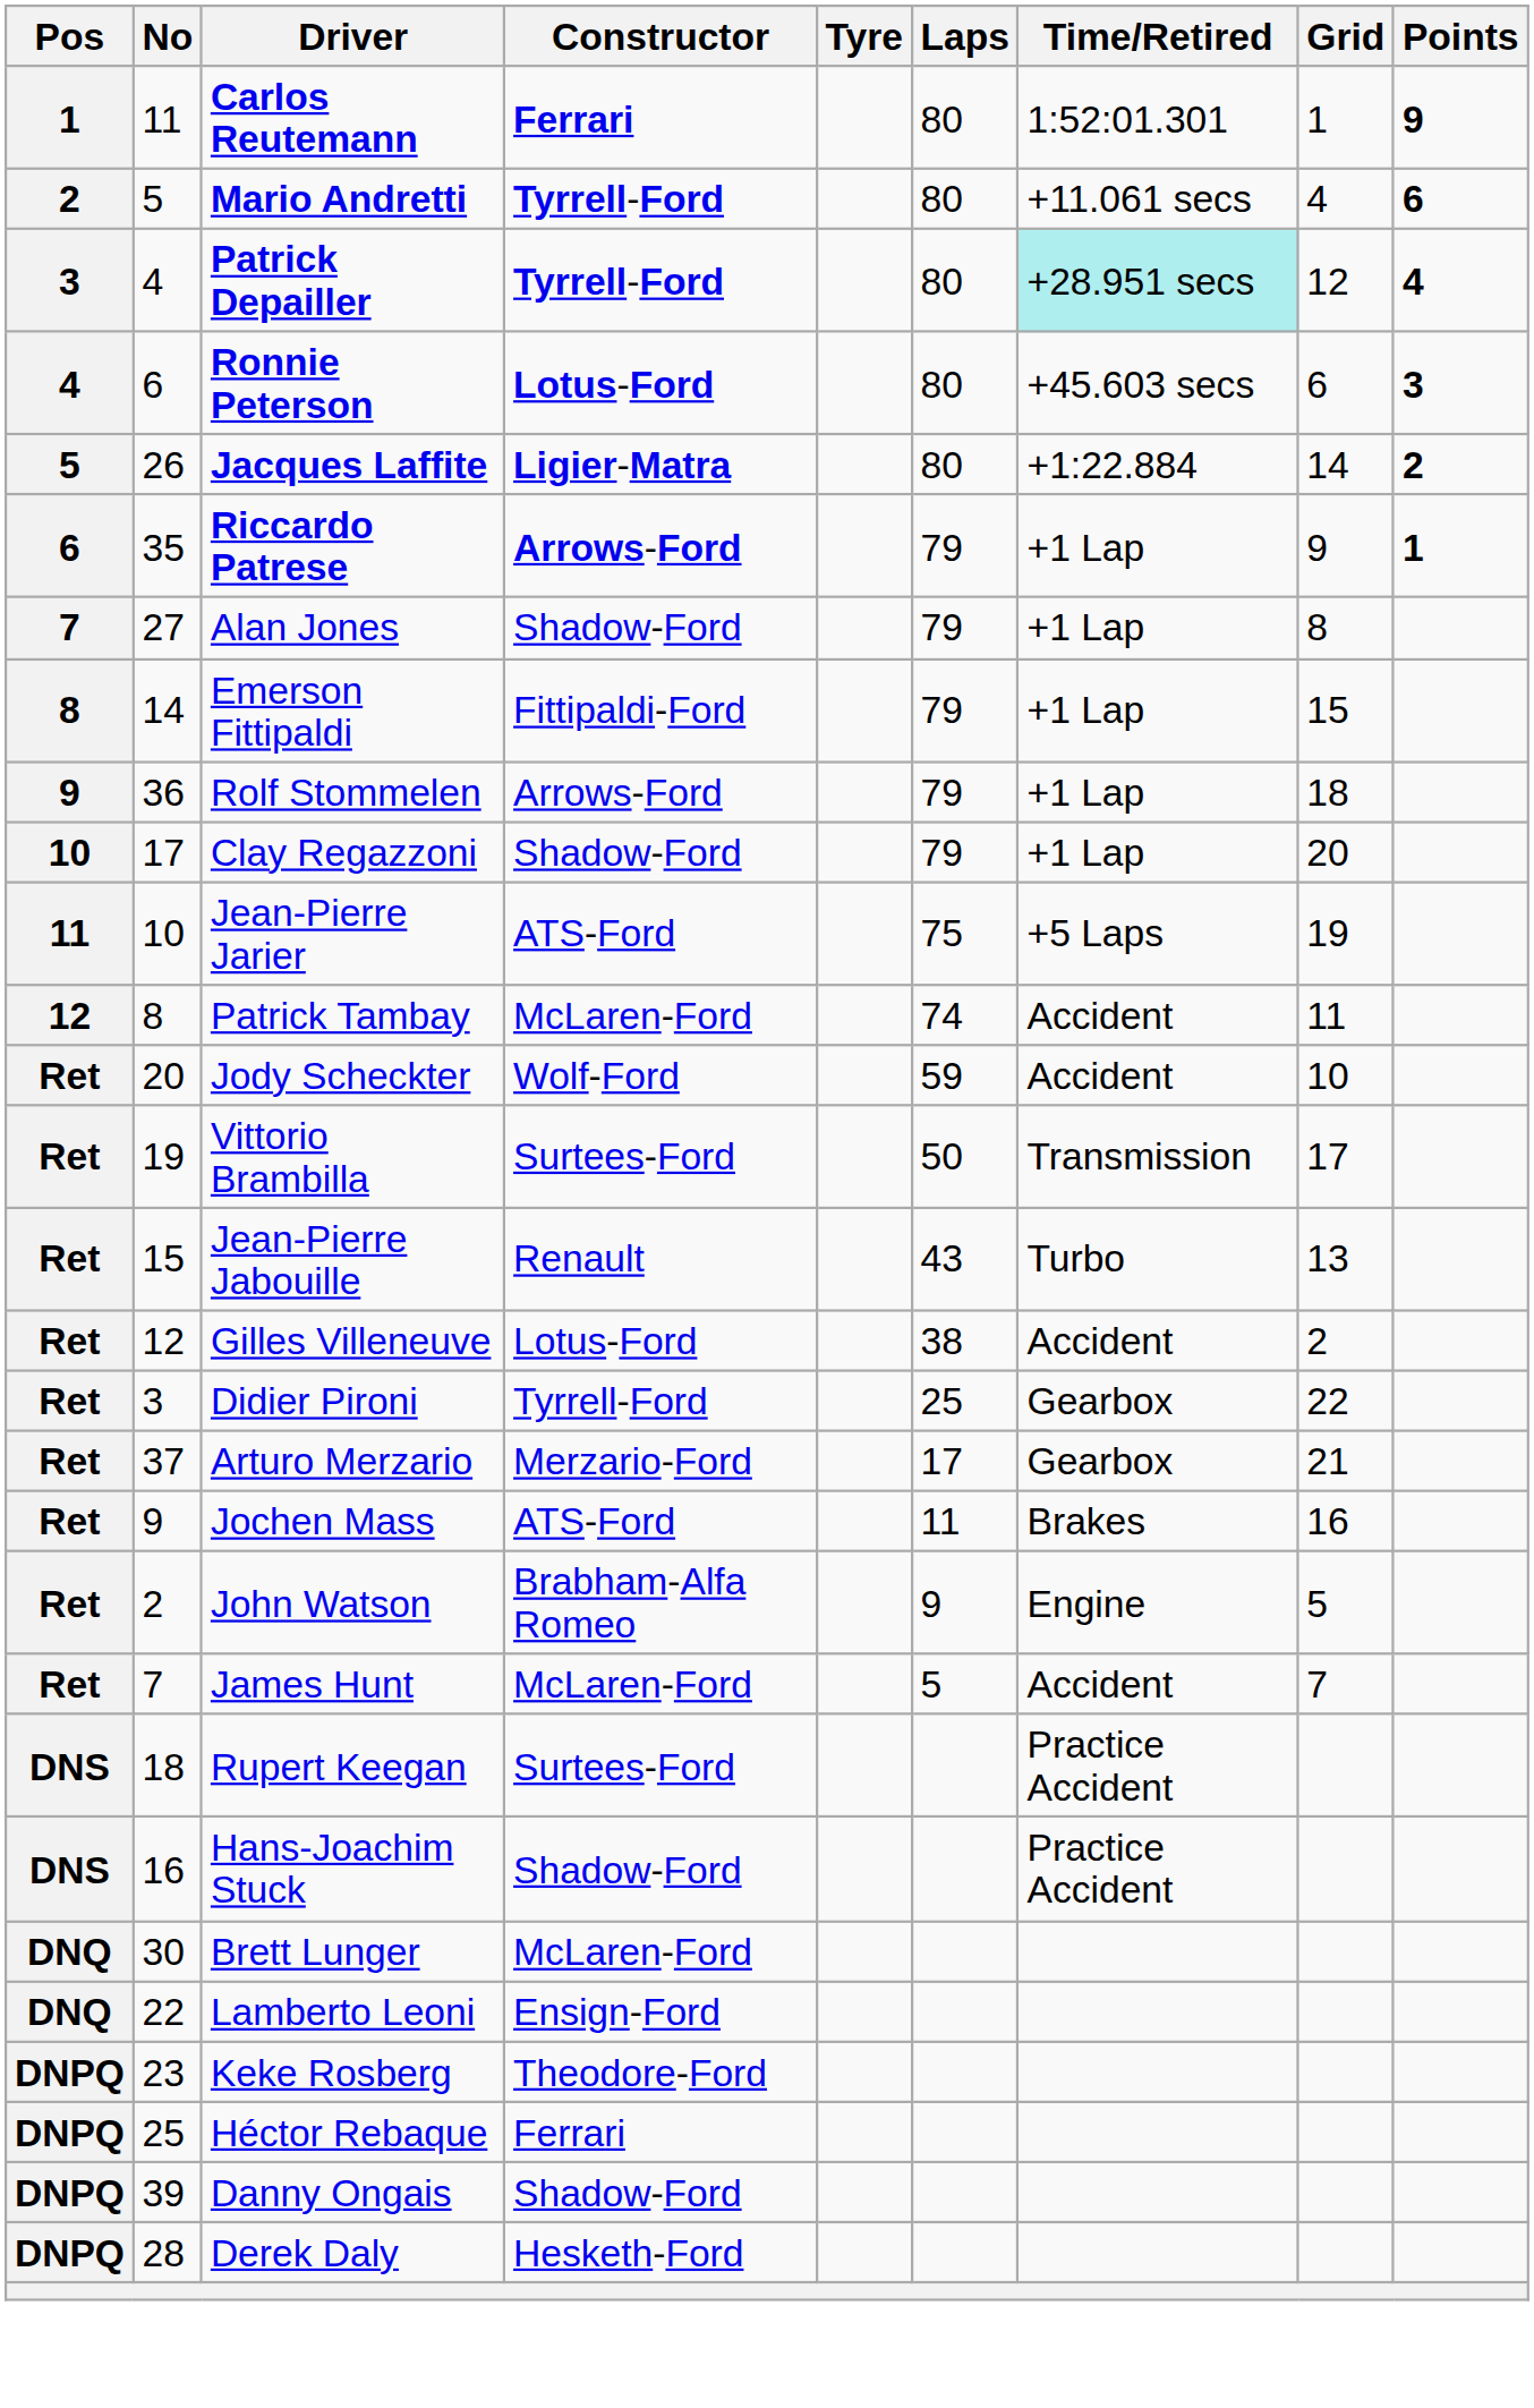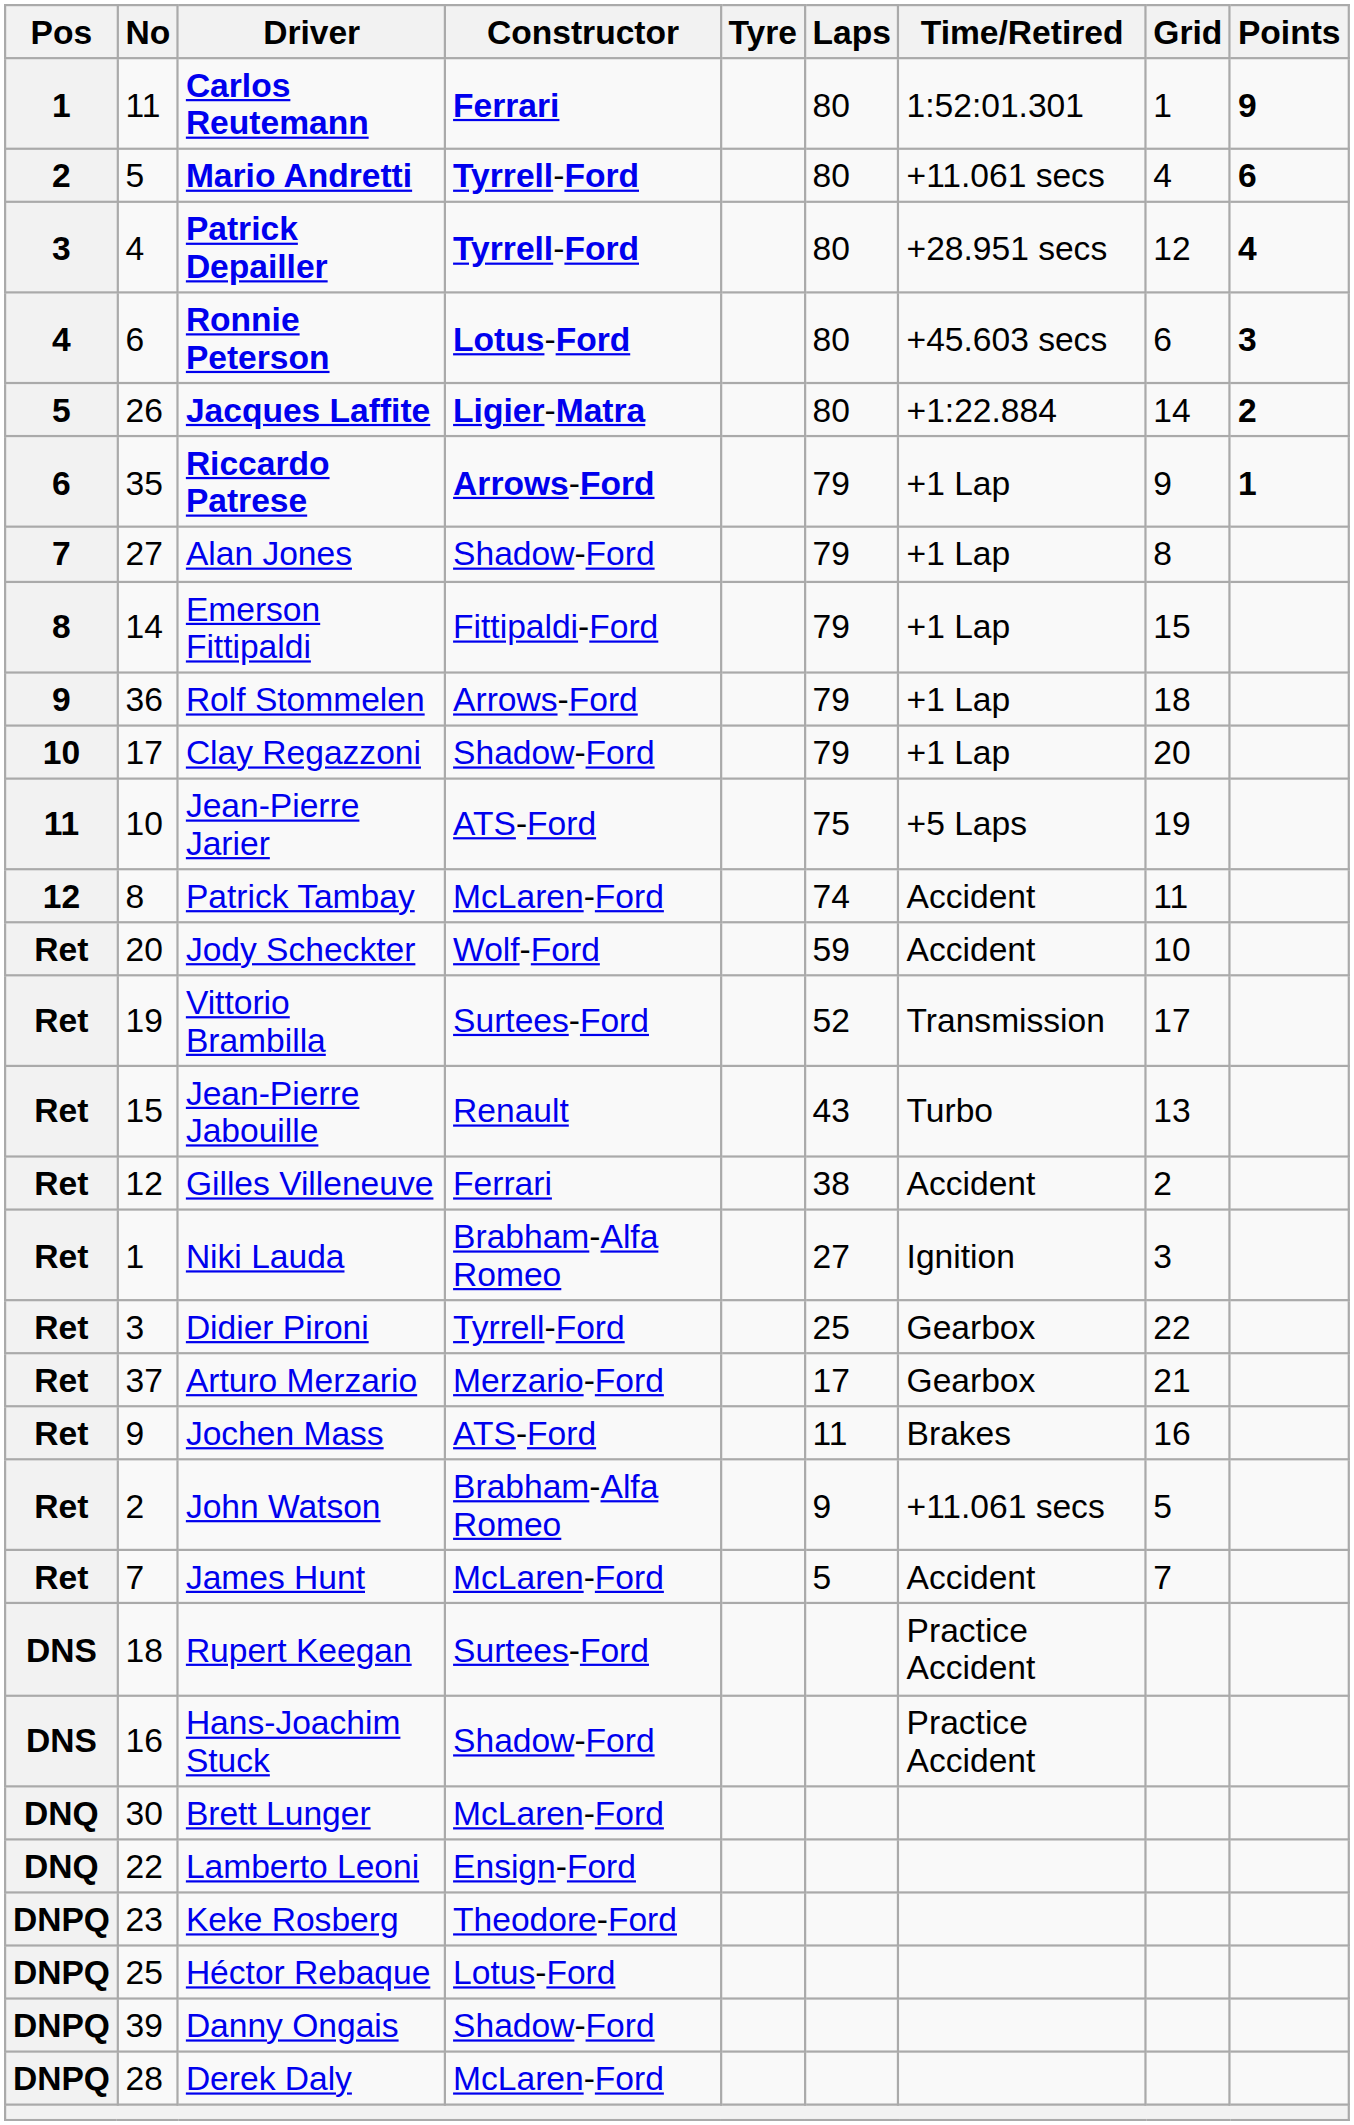 <table class="wikitable" style="font-size: 95%;">
 <tr>
 <th>Pos</th>
 <th>No</th>
 <th>Driver</th>
 <th>Constructor</th>
 <th>Tyre</th>
 <th>Laps</th>
 <th>Time/Retired</th>
 <th>Grid</th>
 <th>Points</th>
 </tr>
 <tr>
 <th>1</th>
 <td>11</td>
 <td> <strong><a href='#'>Carlos Reutemann</a></strong></td>
 <td><strong><a href='#'>Ferrari</a></strong></td>
 <td></td>
 <td>80</td>
 <td>1:52:01.301</td>
 <td>1</td>
 <td><strong>9</strong></td>
 </tr>
 <tr>
 <th>2</th>
 <td>5</td>
 <td> <strong><a href='#'>Mario Andretti</a></strong></td>
 <td><strong><a href='#'>Tyrrell</a></strong>-<strong><a href='#'>Ford</a></strong></td>
 <td></td>
 <td>80</td>
 <td>+11.061 secs</td>
 <td>4</td>
 <td><strong>6</strong></td>
 </tr>
 <tr>
 <th>3</th>
 <td>4</td>
 <td> <strong><a href='#'>Patrick Depailler</a></strong></td>
 <td><strong><a href='#'>Tyrrell</a></strong>-<strong><a href='#'>Ford</a></strong></td>
 <td></td>
 <td>80</td>
-<td style="background: paleturquoise;">+28.951 secs</td>
+<td>+28.951 secs</td>
 <td>12</td>
 <td><strong>4</strong></td>
 </tr>
 <tr>
 <th>4</th>
 <td>6</td>
 <td> <strong><a href='#'>Ronnie Peterson</a></strong></td>
 <td><strong><a href='#'>Lotus</a></strong>-<strong><a href='#'>Ford</a></strong></td>
 <td></td>
 <td>80</td>
 <td>+45.603 secs</td>
 <td>6</td>
 <td><strong>3</strong></td>
 </tr>
 <tr>
 <th>5</th>
 <td>26</td>
 <td> <strong><a href='#'>Jacques Laffite</a></strong></td>
 <td><strong><a href='#'>Ligier</a></strong>-<strong><a href='#'>Matra</a></strong></td>
 <td></td>
 <td>80</td>
 <td>+1:22.884</td>
 <td>14</td>
 <td><strong>2</strong></td>
 </tr>
 <tr>
 <th>6</th>
 <td>35</td>
 <td> <strong><a href='#'>Riccardo Patrese</a></strong></td>
 <td><strong><a href='#'>Arrows</a></strong>-<strong><a href='#'>Ford</a></strong></td>
 <td></td>
 <td>79</td>
 <td>+1 Lap</td>
 <td>9</td>
 <td><strong>1</strong></td>
 </tr>
 <tr>
 <th>7</th>
 <td>27</td>
 <td> <a href='#'>Alan Jones</a></td>
 <td><a href='#'>Shadow</a>-<a href='#'>Ford</a></td>
 <td></td>
 <td>79</td>
 <td>+1 Lap</td>
 <td>8</td>
 <td></td>
 </tr>
 <tr>
 <th>8</th>
 <td>14</td>
 <td> <a href='#'>Emerson Fittipaldi</a></td>
 <td><a href='#'>Fittipaldi</a>-<a href='#'>Ford</a></td>
 <td></td>
 <td>79</td>
 <td>+1 Lap</td>
 <td>15</td>
 <td></td>
 </tr>
 <tr>
 <th>9</th>
 <td>36</td>
 <td> <a href='#'>Rolf Stommelen</a></td>
 <td><a href='#'>Arrows</a>-<a href='#'>Ford</a></td>
 <td></td>
 <td>79</td>
 <td>+1 Lap</td>
 <td>18</td>
 <td></td>
 </tr>
 <tr>
 <th>10</th>
 <td>17</td>
 <td> <a href='#'>Clay Regazzoni</a></td>
 <td><a href='#'>Shadow</a>-<a href='#'>Ford</a></td>
 <td></td>
 <td>79</td>
 <td>+1 Lap</td>
 <td>20</td>
 <td></td>
 </tr>
 <tr>
 <th>11</th>
 <td>10</td>
 <td> <a href='#'>Jean-Pierre Jarier</a></td>
 <td><a href='#'>ATS</a>-<a href='#'>Ford</a></td>
 <td></td>
 <td>75</td>
 <td>+5 Laps</td>
 <td>19</td>
 <td></td>
 </tr>
 <tr>
 <th>12</th>
 <td>8</td>
 <td> <a href='#'>Patrick Tambay</a></td>
 <td><a href='#'>McLaren</a>-<a href='#'>Ford</a></td>
 <td></td>
 <td>74</td>
 <td>Accident</td>
 <td>11</td>
 <td></td>
 </tr>
 <tr>
 <th>Ret</th>
 <td>20</td>
 <td> <a href='#'>Jody Scheckter</a></td>
 <td><a href='#'>Wolf</a>-<a href='#'>Ford</a></td>
 <td></td>
 <td>59</td>
 <td>Accident</td>
 <td>10</td>
 <td></td>
 </tr>
 <tr>
 <th>Ret</th>
 <td>19</td>
 <td> <a href='#'>Vittorio Brambilla</a></td>
 <td><a href='#'>Surtees</a>-<a href='#'>Ford</a></td>
 <td></td>
-<td>50</td>
+<td>52</td>
 <td>Transmission</td>
 <td>17</td>
 <td></td>
 </tr>
 <tr>
 <th>Ret</th>
 <td>15</td>
 <td> <a href='#'>Jean-Pierre Jabouille</a></td>
 <td><a href='#'>Renault</a></td>
 <td></td>
 <td>43</td>
 <td>Turbo</td>
 <td>13</td>
 <td></td>
 </tr>
 <tr>
 <th>Ret</th>
 <td>12</td>
 <td> <a href='#'>Gilles Villeneuve</a></td>
-<td><a href='#'>Lotus</a>-<a href='#'>Ford</a></td>
+<td><a href='#'>Ferrari</a></td>
 <td></td>
 <td>38</td>
 <td>Accident</td>
 <td>2</td>
+<td></td>
+</tr>
+<tr>
+<th>Ret</th>
+<td>1</td>
+<td> <a href='#'>Niki Lauda</a></td>
+<td><a href='#'>Brabham</a>-<a href='#'>Alfa Romeo</a></td>
+<td></td>
+<td>27</td>
+<td>Ignition</td>
+<td>3</td>
 <td></td>
 </tr>
 <tr>
 <th>Ret</th>
 <td>3</td>
 <td> <a href='#'>Didier Pironi</a></td>
 <td><a href='#'>Tyrrell</a>-<a href='#'>Ford</a></td>
 <td></td>
 <td>25</td>
 <td>Gearbox</td>
 <td>22</td>
 <td></td>
 </tr>
 <tr>
 <th>Ret</th>
 <td>37</td>
 <td> <a href='#'>Arturo Merzario</a></td>
 <td><a href='#'>Merzario</a>-<a href='#'>Ford</a></td>
 <td></td>
 <td>17</td>
 <td>Gearbox</td>
 <td>21</td>
 <td></td>
 </tr>
 <tr>
 <th>Ret</th>
 <td>9</td>
 <td> <a href='#'>Jochen Mass</a></td>
 <td><a href='#'>ATS</a>-<a href='#'>Ford</a></td>
 <td></td>
 <td>11</td>
 <td>Brakes</td>
 <td>16</td>
 <td></td>
 </tr>
 <tr>
 <th>Ret</th>
 <td>2</td>
 <td> <a href='#'>John Watson</a></td>
 <td><a href='#'>Brabham</a>-<a href='#'>Alfa Romeo</a></td>
 <td></td>
 <td>9</td>
-<td>Engine</td>
+<td>+11.061 secs</td>
 <td>5</td>
 <td></td>
 </tr>
 <tr>
 <th>Ret</th>
 <td>7</td>
 <td> <a href='#'>James Hunt</a></td>
 <td><a href='#'>McLaren</a>-<a href='#'>Ford</a></td>
 <td></td>
 <td>5</td>
 <td>Accident</td>
 <td>7</td>
 <td></td>
 </tr>
 <tr>
 <th>DNS</th>
 <td>18</td>
 <td> <a href='#'>Rupert Keegan</a></td>
 <td><a href='#'>Surtees</a>-<a href='#'>Ford</a></td>
 <td></td>
 <td></td>
 <td>Practice Accident</td>
 <td></td>
 <td></td>
 </tr>
 <tr>
 <th>DNS</th>
 <td>16</td>
 <td> <a href='#'>Hans-Joachim Stuck</a></td>
 <td><a href='#'>Shadow</a>-<a href='#'>Ford</a></td>
 <td></td>
 <td></td>
 <td>Practice Accident</td>
 <td></td>
 <td></td>
 </tr>
 <tr>
 <th>DNQ</th>
 <td>30</td>
 <td> <a href='#'>Brett Lunger</a></td>
 <td><a href='#'>McLaren</a>-<a href='#'>Ford</a></td>
 <td></td>
 <td></td>
 <td></td>
 <td></td>
 <td></td>
 </tr>
 <tr>
 <th>DNQ</th>
 <td>22</td>
 <td> <a href='#'>Lamberto Leoni</a></td>
 <td><a href='#'>Ensign</a>-<a href='#'>Ford</a></td>
 <td></td>
 <td></td>
 <td></td>
 <td></td>
 <td></td>
 </tr>
 <tr>
 <th>DNPQ</th>
 <td>23</td>
 <td> <a href='#'>Keke Rosberg</a></td>
 <td><a href='#'>Theodore</a>-<a href='#'>Ford</a></td>
 <td></td>
 <td></td>
 <td></td>
 <td></td>
 <td></td>
 </tr>
 <tr>
 <th>DNPQ</th>
 <td>25</td>
 <td> <a href='#'>Héctor Rebaque</a></td>
-<td><a href='#'>Ferrari</a></td>
+<td><a href='#'>Lotus</a>-<a href='#'>Ford</a></td>
 <td></td>
 <td></td>
 <td></td>
 <td></td>
 <td></td>
 </tr>
 <tr>
 <th>DNPQ</th>
 <td>39</td>
 <td> <a href='#'>Danny Ongais</a></td>
 <td><a href='#'>Shadow</a>-<a href='#'>Ford</a></td>
 <td></td>
 <td></td>
 <td></td>
 <td></td>
 <td></td>
 </tr>
 <tr>
 <th>DNPQ</th>
 <td>28</td>
 <td> <a href='#'>Derek Daly</a></td>
-<td><a href='#'>Hesketh</a>-<a href='#'>Ford</a></td>
+<td><a href='#'>McLaren</a>-<a href='#'>Ford</a></td>
 <td></td>
 <td></td>
 <td></td>
 <td></td>
 <td></td>
 </tr>
 <tr>
 <th colspan="9"></th>
 </tr>
 </table>
